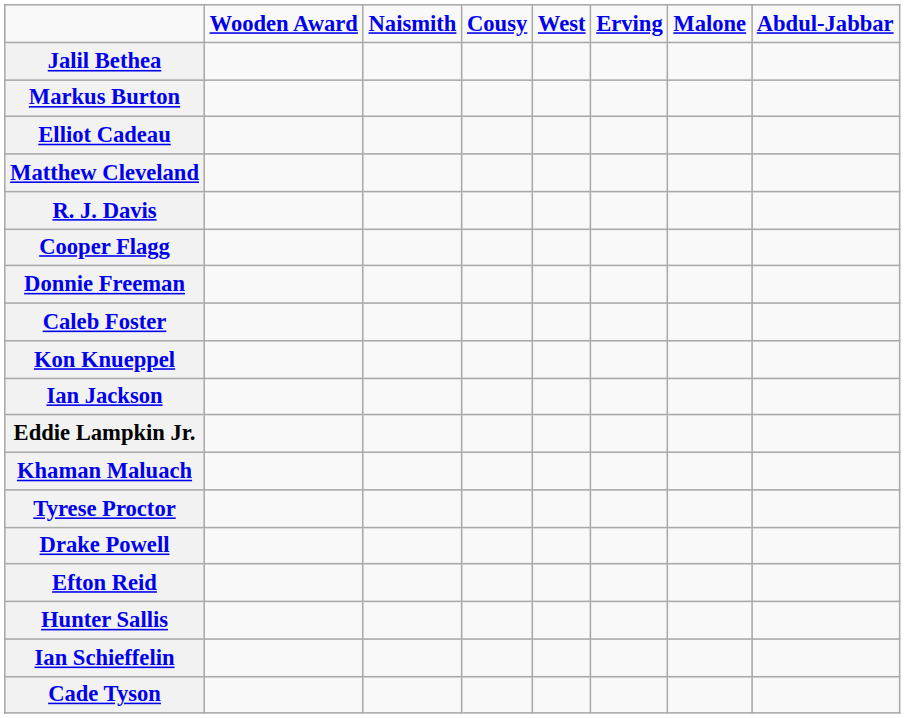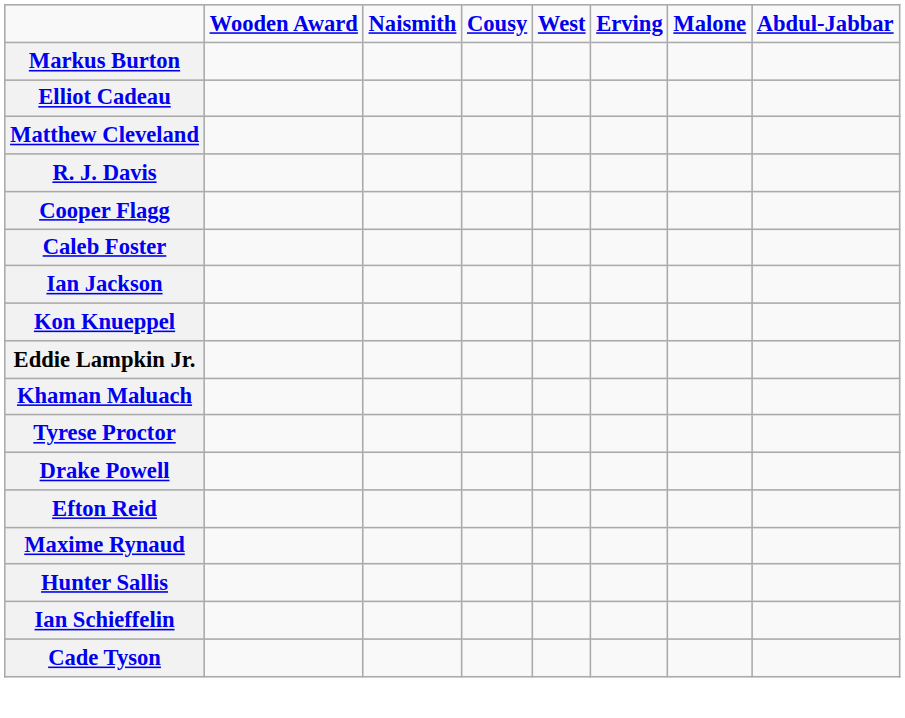 <table class="wikitable" style="white-space:nowrap; text-align:center; font-size:90%;">
 <tr>
 <td></td>
 <td><strong><a href='#'>Wooden Award</a></strong></td>
 <td><strong><a href='#'>Naismith</a></strong></td>
 <td><strong><a href='#'>Cousy</a></strong></td>
 <td><strong><a href='#'>West</a></strong></td>
 <td><strong><a href='#'>Erving</a></strong></td>
 <td><strong><a href='#'>Malone</a></strong></td>
 <td><strong><a href='#'>Abdul-Jabbar</a></strong></td>
-</tr>
-<tr>
-<th><a href='#'>Jalil Bethea</a></th>
-<td></td>
-<td></td>
-<td></td>
-<td></td>
-<td></td>
-<td></td>
-<td></td>
 </tr>
 <tr>
 <th><a href='#'>Markus Burton</a></th>
 <td></td>
 <td></td>
 <td></td>
 <td></td>
 <td></td>
 <td></td>
 <td></td>
 </tr>
 <tr>
 <th><a href='#'>Elliot Cadeau</a></th>
 <td></td>
 <td></td>
 <td></td>
 <td></td>
 <td></td>
 <td></td>
 <td></td>
 </tr>
 <tr>
 <th><a href='#'>Matthew Cleveland</a></th>
 <td></td>
 <td></td>
 <td></td>
 <td></td>
 <td></td>
 <td></td>
 <td></td>
 </tr>
 <tr>
 <th><a href='#'>R. J. Davis</a></th>
 <td></td>
 <td></td>
 <td></td>
 <td></td>
 <td></td>
 <td></td>
 <td></td>
 </tr>
 <tr>
 <th><a href='#'>Cooper Flagg</a></th>
 <td></td>
 <td></td>
 <td></td>
 <td></td>
 <td></td>
 <td></td>
 <td></td>
 </tr>
 <tr>
-<th><a href='#'>Donnie Freeman</a></th>
-<td></td>
-<td></td>
-<td></td>
-<td></td>
-<td></td>
-<td></td>
-<td></td>
-</tr>
-<tr>
 <th><a href='#'>Caleb Foster</a></th>
 <td></td>
 <td></td>
 <td></td>
 <td></td>
 <td></td>
 <td></td>
 <td></td>
 </tr>
 <tr>
-<th><a href='#'>Kon Knueppel</a></th>
+<th><a href='#'>Ian Jackson</a></th>
 <td></td>
 <td></td>
 <td></td>
 <td></td>
 <td></td>
 <td></td>
 <td></td>
 </tr>
 <tr>
-<th><a href='#'>Ian Jackson</a></th>
+<th><a href='#'>Kon Knueppel</a></th>
 <td></td>
 <td></td>
 <td></td>
 <td></td>
 <td></td>
 <td></td>
 <td></td>
 </tr>
 <tr>
 <th>Eddie Lampkin Jr.</th>
 <td></td>
 <td></td>
 <td></td>
 <td></td>
 <td></td>
 <td></td>
 <td></td>
 </tr>
 <tr>
 <th><a href='#'>Khaman Maluach</a></th>
 <td></td>
 <td></td>
 <td></td>
 <td></td>
 <td></td>
 <td></td>
 <td></td>
 </tr>
 <tr>
 <th><a href='#'>Tyrese Proctor</a></th>
 <td></td>
 <td></td>
 <td></td>
 <td></td>
 <td></td>
 <td></td>
 <td></td>
 </tr>
 <tr>
 <th><a href='#'>Drake Powell</a></th>
 <td></td>
 <td></td>
 <td></td>
 <td></td>
 <td></td>
 <td></td>
 <td></td>
 </tr>
 <tr>
 <th><a href='#'>Efton Reid</a></th>
 <td></td>
 <td></td>
 <td></td>
 <td></td>
 <td></td>
 <td></td>
 <td></td>
 </tr>
 <tr>
+<th><a href='#'>Maxime Rynaud</a></th>
+<td></td>
+<td></td>
+<td></td>
+<td></td>
+<td></td>
+<td></td>
+<td></td>
+</tr>
+<tr>
 <th><a href='#'>Hunter Sallis</a></th>
 <td></td>
 <td></td>
 <td></td>
 <td></td>
 <td></td>
 <td></td>
 <td></td>
 </tr>
 <tr>
 <th><a href='#'>Ian Schieffelin</a></th>
 <td></td>
 <td></td>
 <td></td>
 <td></td>
 <td></td>
 <td></td>
 <td></td>
 </tr>
 <tr>
 <th><a href='#'>Cade Tyson</a></th>
 <td></td>
 <td></td>
 <td></td>
 <td></td>
 <td></td>
 <td></td>
 <td></td>
 </tr>
 </table>
